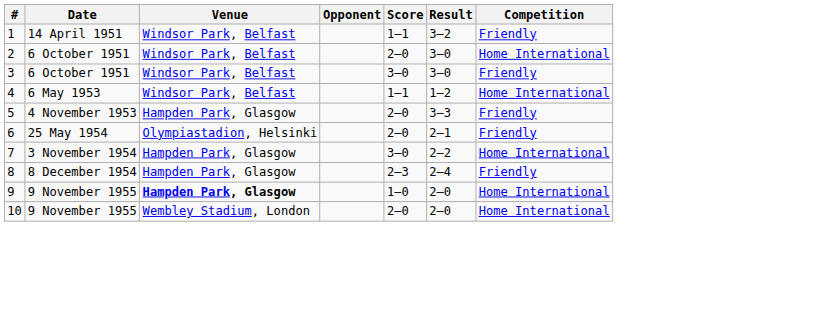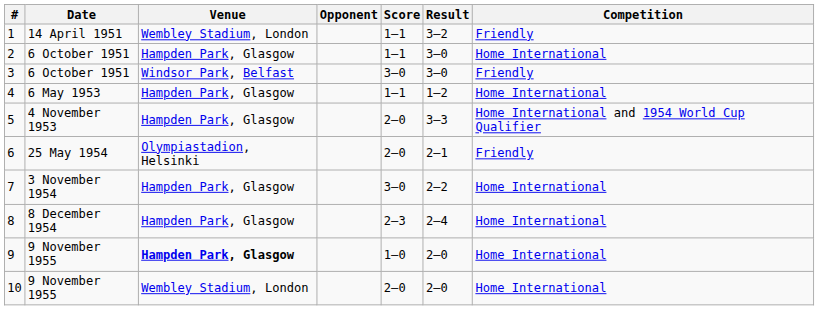 <table class="wikitable">
 <tr>
 <th>#</th>
 <th>Date</th>
 <th>Venue</th>
 <th>Opponent</th>
 <th>Score</th>
 <th>Result</th>
 <th>Competition</th>
 </tr>
 <tr>
 <td>1</td>
 <td>14 April 1951</td>
-<td><a href='#'>Windsor Park</a>, <a href='#'>Belfast</a></td>
+<td><a href='#'>Wembley Stadium</a>, London</td>
 <td></td>
 <td>1–1</td>
 <td>3–2</td>
 <td><a href='#'>Friendly</a></td>
 </tr>
 <tr>
 <td>2</td>
 <td>6 October 1951</td>
-<td><a href='#'>Windsor Park</a>, <a href='#'>Belfast</a></td>
+<td><a href='#'>Hampden Park</a>, Glasgow</td>
 <td></td>
-<td>2–0</td>
+<td>1–1</td>
 <td>3–0</td>
 <td><a href='#'>Home International</a></td>
 </tr>
 <tr>
 <td>3</td>
 <td>6 October 1951</td>
 <td><a href='#'>Windsor Park</a>, <a href='#'>Belfast</a></td>
 <td></td>
 <td>3–0</td>
 <td>3–0</td>
 <td><a href='#'>Friendly</a></td>
 </tr>
 <tr>
 <td>4</td>
 <td>6 May 1953</td>
-<td><a href='#'>Windsor Park</a>, <a href='#'>Belfast</a></td>
+<td><a href='#'>Hampden Park</a>, Glasgow</td>
 <td></td>
 <td>1–1</td>
 <td>1–2</td>
 <td><a href='#'>Home International</a></td>
 </tr>
 <tr>
 <td>5</td>
 <td>4 November 1953</td>
 <td><a href='#'>Hampden Park</a>, Glasgow</td>
 <td></td>
 <td>2–0</td>
 <td>3–3</td>
-<td><a href='#'>Friendly</a></td>
+<td><a href='#'>Home International</a> and <a href='#'>1954 World Cup Qualifier</a></td>
 </tr>
 <tr>
 <td>6</td>
 <td>25 May 1954</td>
 <td><a href='#'>Olympiastadion</a>, Helsinki</td>
 <td></td>
 <td>2–0</td>
 <td>2–1</td>
 <td><a href='#'>Friendly</a></td>
 </tr>
 <tr>
 <td>7</td>
 <td>3 November 1954</td>
 <td><a href='#'>Hampden Park</a>, Glasgow</td>
 <td></td>
 <td>3–0</td>
 <td>2–2</td>
 <td><a href='#'>Home International</a></td>
 </tr>
 <tr>
 <td>8</td>
 <td>8 December 1954</td>
 <td><a href='#'>Hampden Park</a>, Glasgow</td>
 <td></td>
 <td>2–3</td>
 <td>2–4</td>
-<td><a href='#'>Friendly</a></td>
+<td><a href='#'>Home International</a></td>
 </tr>
 <tr>
 <td>9</td>
 <td>9 November 1955</td>
 <td><strong><a href='#'>Hampden Park</a>, Glasgow</strong></td>
 <td></td>
 <td>1–0</td>
 <td>2–0</td>
 <td><a href='#'>Home International</a></td>
 </tr>
 <tr>
 <td>10</td>
 <td>9 November 1955</td>
 <td><a href='#'>Wembley Stadium</a>, London</td>
 <td></td>
 <td>2–0</td>
 <td>2–0</td>
 <td><a href='#'>Home International</a></td>
 </tr>
 </table>
